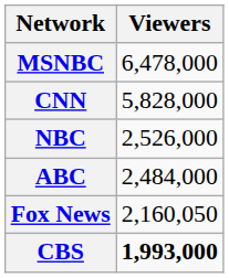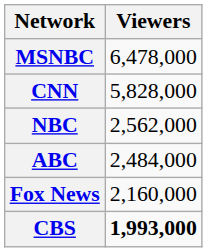 <table class="wikitable sortable plainrowheaders" style="text-align:right;">
 <tr>
 <th scope="col">Network</th>
 <th scope="col">Viewers</th>
 </tr>
 <tr>
 <th scope="row"><a href='#'>MSNBC</a></th>
 <td>6,478,000</td>
 </tr>
 <tr>
 <th scope="row"><a href='#'>CNN</a></th>
 <td>5,828,000</td>
 </tr>
 <tr>
 <th scope="row"><a href='#'>NBC</a></th>
-<td>2,526,000</td>
+<td>2,562,000</td>
 </tr>
 <tr>
 <th scope="row"><a href='#'>ABC</a></th>
 <td>2,484,000</td>
 </tr>
 <tr>
 <th scope="row"><a href='#'>Fox News</a></th>
-<td>2,160,050</td>
+<td>2,160,000</td>
 </tr>
 <tr>
 <th scope="row"><a href='#'>CBS</a></th>
 <td><strong>1,993,000</strong></td>
 </tr>
 </table>
